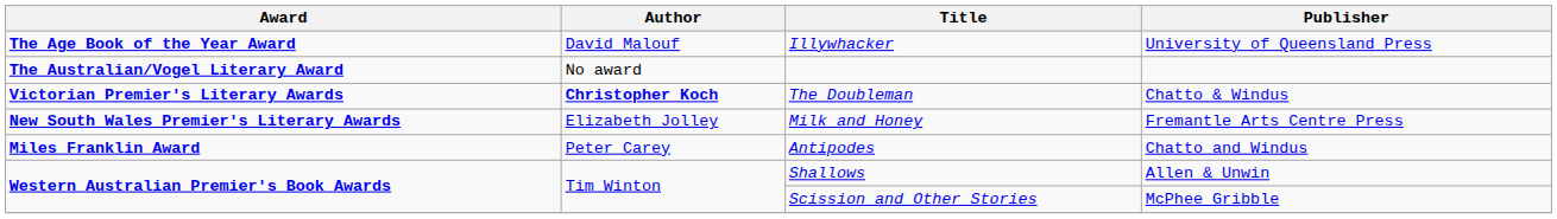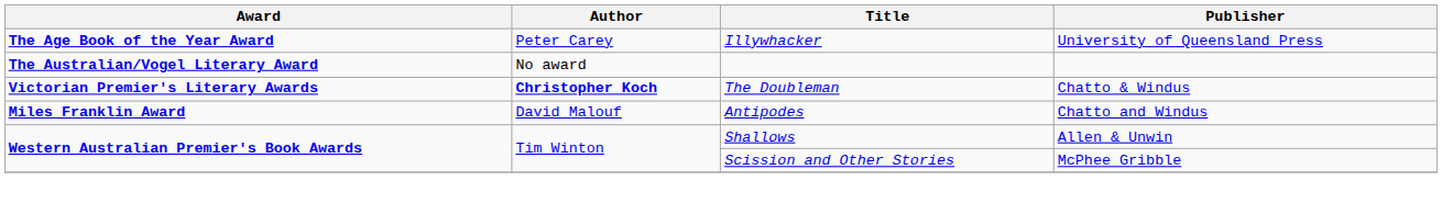 <table class="wikitable" width=100%>
 <tr>
 <th>Award</th>
 <th>Author</th>
 <th>Title</th>
 <th>Publisher</th>
 </tr>
 <tr>
 <td><strong><a href='#'>The Age Book of the Year Award</a></strong></td>
-<td><a href='#'>David Malouf</a></td>
+<td><a href='#'>Peter Carey</a></td>
 <td><em><a href='#'>Illywhacker</a></em></td>
 <td><a href='#'>University of Queensland Press</a></td>
 </tr>
 <tr>
 <td><strong><a href='#'>The Australian/Vogel Literary Award</a></strong></td>
 <td>No award</td>
 <td></td>
 <td></td>
 </tr>
 <tr>
 <td><strong><a href='#'>Victorian Premier's Literary Awards</a></strong></td>
 <td><strong><a href='#'>Christopher Koch</a></strong></td>
 <td><em><a href='#'>The Doubleman</a></em></td>
 <td><a href='#'>Chatto & Windus</a></td>
 </tr>
 <tr>
-<td><strong><a href='#'>New South Wales Premier's Literary Awards</a></strong></td>
-<td><a href='#'>Elizabeth Jolley</a></td>
-<td><em><a href='#'>Milk and Honey</a></em></td>
-<td><a href='#'>Fremantle Arts Centre Press</a></td>
-</tr>
-<tr>
 <td><strong><a href='#'>Miles Franklin Award</a></strong></td>
-<td><a href='#'>Peter Carey</a></td>
+<td><a href='#'>David Malouf</a></td>
 <td><em><a href='#'>Antipodes</a></em></td>
 <td><a href='#'>Chatto and Windus</a></td>
 </tr>
 <tr>
 <td rowspan=2><strong><a href='#'>Western Australian Premier's Book Awards</a></strong></td>
 <td rowspan=2><a href='#'>Tim Winton</a></td>
 <td><em><a href='#'>Shallows</a></em></td>
 <td><a href='#'>Allen & Unwin</a></td>
 </tr>
 <tr>
 <td><em><a href='#'>Scission and Other Stories</a></em></td>
 <td><a href='#'>McPhee Gribble</a></td>
 </tr>
 <tr>
 </tr>
 </table>
